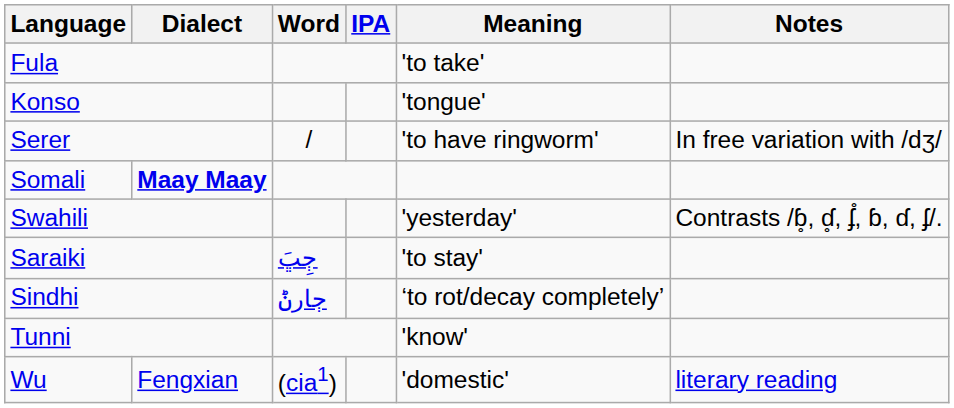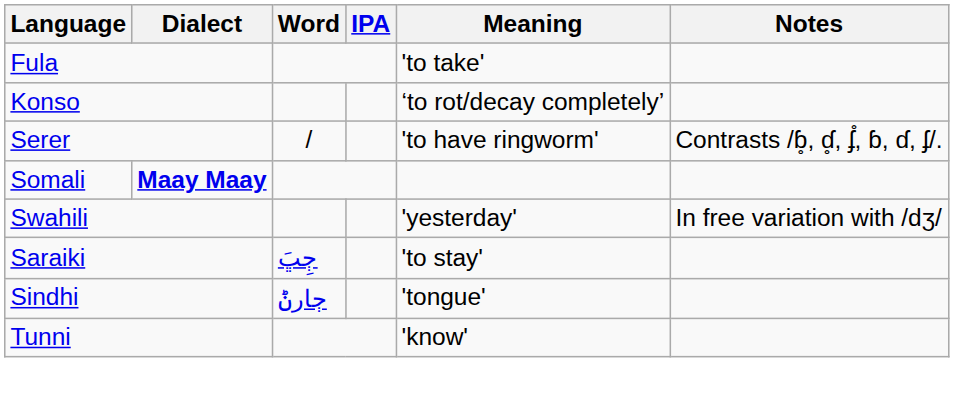 <table class="wikitable">
 <tr>
 <th>Language</th>
 <th>Dialect</th>
 <th>Word</th>
 <th><a href='#'>IPA</a></th>
 <th>Meaning</th>
 <th>Notes</th>
 </tr>
 <tr>
 <td colspan="2"><a href='#'>Fula</a></td>
 <td colspan=2 align=center></td>
 <td>'to take'</td>
 <td></td>
 </tr>
 <tr>
 <td colspan="2"><a href='#'>Konso</a></td>
 <td></td>
 <td></td>
-<td>'tongue'</td>
+<td>‘to rot/decay completely’</td>
 <td></td>
 </tr>
 <tr>
 <td colspan="2"><a href='#'>Serer</a></td>
 <td align="center">/</td>
 <td></td>
 <td>'to have ringworm'</td>
-<td>In free variation with /dʒ/</td>
+<td>Contrasts /ɓ̥, ɗ̥, ʄ̊, ɓ, ɗ, ʄ/.</td>
 </tr>
 <tr>
 <td><a href='#'>Somali</a></td>
 <td><strong><a href='#'>Maay Maay</a></strong></td>
 <td colspan="2"></td>
 <td></td>
 <td></td>
 </tr>
 <tr>
 <td colspan="2"><a href='#'>Swahili</a></td>
 <td></td>
 <td></td>
 <td>'yesterday'</td>
-<td>Contrasts /ɓ̥, ɗ̥, ʄ̊, ɓ, ɗ, ʄ/.</td>
+<td>In free variation with /dʒ/</td>
 </tr>
 <tr>
 <td colspan="2"><a href='#'>Saraiki</a></td>
 <td><a href='#'>ڄِڀَ</a></td>
 <td></td>
 <td>'to stay'</td>
 <td></td>
 </tr>
 <tr>
 <td colspan="2"><a href='#'>Sindhi</a></td>
 <td><a href='#'>ڄارݨ</a></td>
 <td></td>
-<td>‘to rot/decay completely’</td>
+<td>'tongue'</td>
 <td></td>
 </tr>
 <tr>
 <td colspan="2"><a href='#'>Tunni</a></td>
 <td colspan="2" align="center"></td>
 <td>'know'</td>
 <td></td>
 </tr>
-<tr>
-<td><a href='#'>Wu</a></td>
-<td><a href='#'>Fengxian</a></td>
-<td> (<a href='#'>cia<sup>1</sup></a>)</td>
-<td></td>
-<td>'domestic'</td>
-<td><a href='#'>literary reading</a></td>
-</tr>
 </table>
